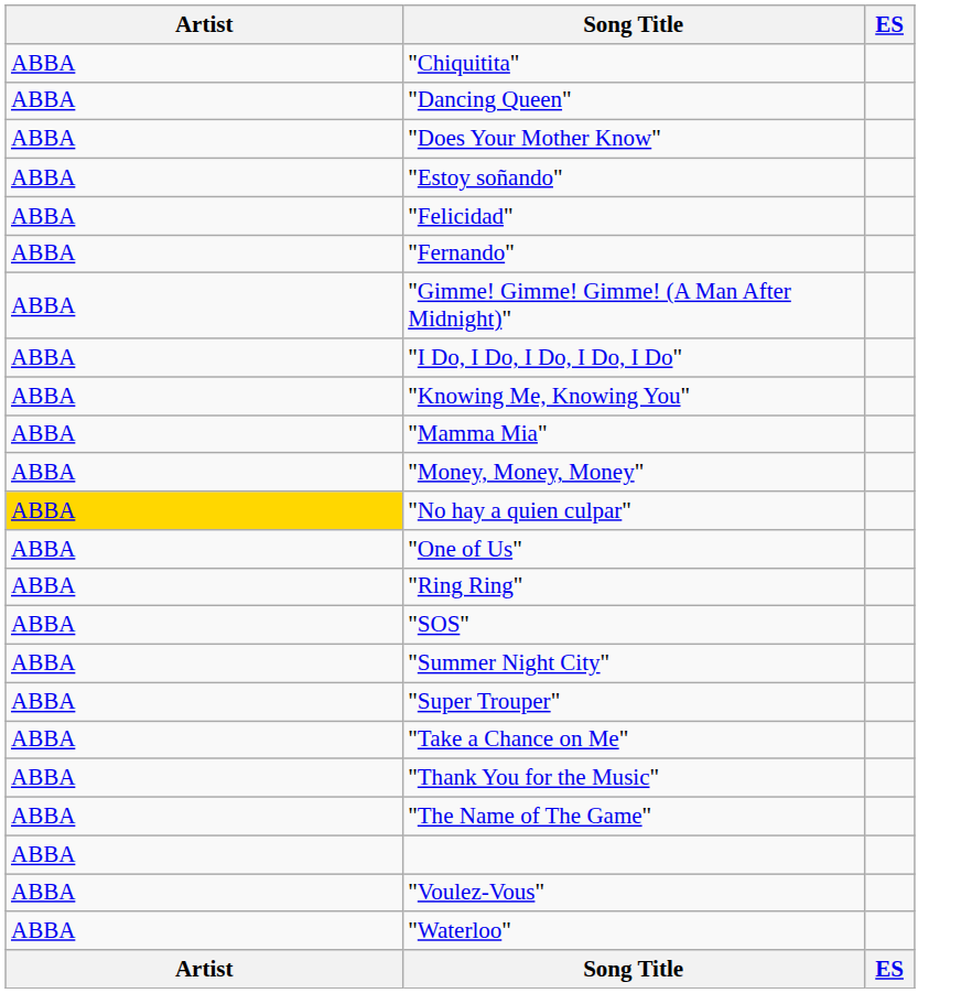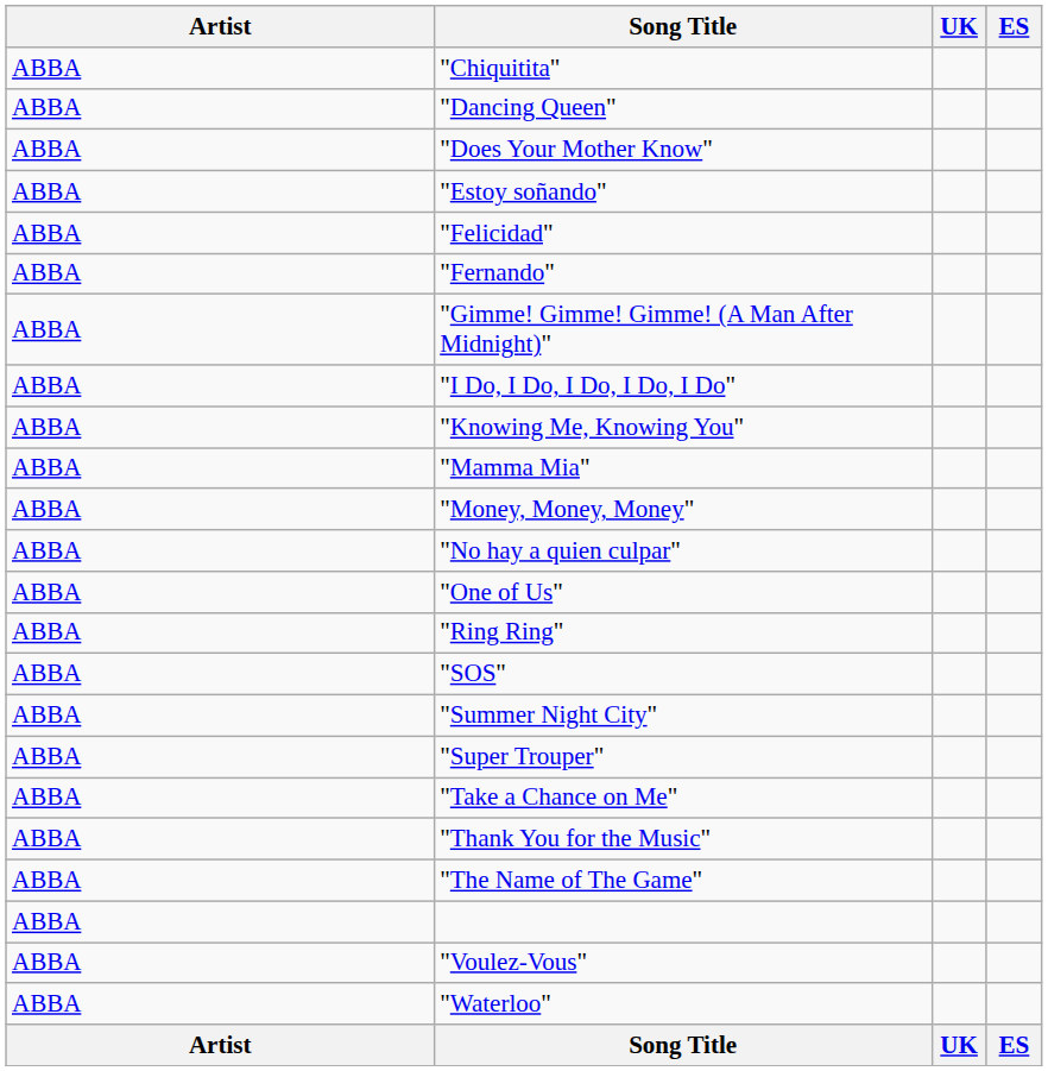 <table class="wikitable sortable" style="font-size:90%; text-align:left; margin: 5px;">
 <tr>
 <th style="width:240px;">Artist</th>
 <th style="width:280px;">Song Title</th>
+<th style="width:25px;"><a href='#'>UK</a></th>
 <th style="width=25px;"><a href='#'>ES</a></th>
 </tr>
 <tr>
 <td><a href='#'>ABBA</a></td>
 <td>"<a href='#'>Chiquitita</a>"</td>
 <td></td>
+<td></td>
 </tr>
 <tr>
 <td><a href='#'>ABBA</a></td>
 <td>"<a href='#'>Dancing Queen</a>"</td>
+<td></td>
 <td></td>
 </tr>
 <tr>
 <td><a href='#'>ABBA</a></td>
 <td>"<a href='#'>Does Your Mother Know</a>"</td>
 <td></td>
+<td></td>
 </tr>
 <tr>
 <td><a href='#'>ABBA</a></td>
 <td>"<a href='#'>Estoy soñando</a>"</td>
+<td></td>
 <td></td>
 </tr>
 <tr>
 <td><a href='#'>ABBA</a></td>
 <td>"<a href='#'>Felicidad</a>"</td>
 <td></td>
+<td></td>
 </tr>
 <tr>
 <td><a href='#'>ABBA</a></td>
 <td>"<a href='#'>Fernando</a>"</td>
+<td></td>
 <td></td>
 </tr>
 <tr>
 <td><a href='#'>ABBA</a></td>
 <td>"<a href='#'>Gimme! Gimme! Gimme! (A Man After Midnight)</a>"</td>
 <td></td>
+<td></td>
 </tr>
 <tr>
 <td><a href='#'>ABBA</a></td>
 <td>"<a href='#'>I Do, I Do, I Do, I Do, I Do</a>"</td>
+<td></td>
 <td></td>
 </tr>
 <tr>
 <td><a href='#'>ABBA</a></td>
 <td>"<a href='#'>Knowing Me, Knowing You</a>"</td>
 <td></td>
+<td></td>
 </tr>
 <tr>
 <td><a href='#'>ABBA</a></td>
 <td>"<a href='#'>Mamma Mia</a>"</td>
+<td></td>
 <td></td>
 </tr>
 <tr>
 <td><a href='#'>ABBA</a></td>
 <td>"<a href='#'>Money, Money, Money</a>"</td>
 <td></td>
+<td></td>
 </tr>
 <tr>
-<td style="background: gold;"><a href='#'>ABBA</a></td>
+<td><a href='#'>ABBA</a></td>
 <td>"<a href='#'>No hay a quien culpar</a>"</td>
+<td></td>
 <td></td>
 </tr>
 <tr>
 <td><a href='#'>ABBA</a></td>
 <td>"<a href='#'>One of Us</a>"</td>
 <td></td>
+<td></td>
 </tr>
 <tr>
 <td><a href='#'>ABBA</a></td>
 <td>"<a href='#'>Ring Ring</a>"</td>
+<td></td>
 <td></td>
 </tr>
 <tr>
 <td><a href='#'>ABBA</a></td>
 <td>"<a href='#'>SOS</a>"</td>
 <td></td>
+<td></td>
 </tr>
 <tr>
 <td><a href='#'>ABBA</a></td>
 <td>"<a href='#'>Summer Night City</a>"</td>
+<td></td>
 <td></td>
 </tr>
 <tr>
 <td><a href='#'>ABBA</a></td>
 <td>"<a href='#'>Super Trouper</a>"</td>
 <td></td>
+<td></td>
 </tr>
 <tr>
 <td><a href='#'>ABBA</a></td>
 <td>"<a href='#'>Take a Chance on Me</a>"</td>
+<td></td>
 <td></td>
 </tr>
 <tr>
 <td><a href='#'>ABBA</a></td>
 <td>"<a href='#'>Thank You for the Music</a>"</td>
 <td></td>
+<td></td>
 </tr>
 <tr>
 <td><a href='#'>ABBA</a></td>
 <td>"<a href='#'>The Name of The Game</a>"</td>
 <td></td>
+<td></td>
 </tr>
 <tr>
 <td><a href='#'>ABBA</a></td>
+<td></td>
 <td></td>
 <td></td>
 </tr>
 <tr>
 <td><a href='#'>ABBA</a></td>
 <td>"<a href='#'>Voulez-Vous</a>"</td>
 <td></td>
+<td></td>
 </tr>
 <tr>
 <td><a href='#'>ABBA</a></td>
 <td>"<a href='#'>Waterloo</a>"</td>
 <td></td>
+<td></td>
 </tr>
 <tr>
 <th style="width:240px;">Artist</th>
 <th style="width:280px;">Song Title</th>
+<th style="width:25px;"><a href='#'>UK</a></th>
 <th style="width:25px;"><a href='#'>ES</a></th>
 </tr>
 </table>
